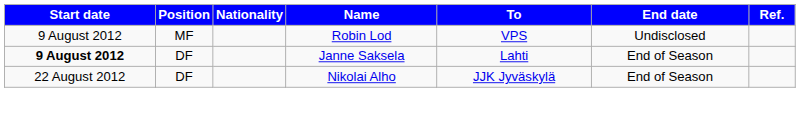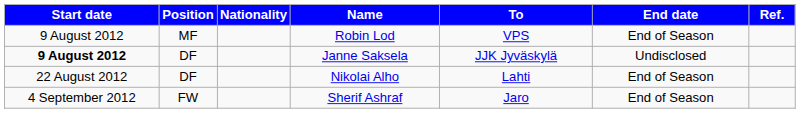 <table class="wikitable"  style="text-align:center; font-size:90%; ">
 <tr>
 <th style="background:#00f; color:white; width:200px;">Start date</th>
 <th style="background:#00f; color:white; width:50px;">Position</th>
 <th style="background:#00f; color:white; width:50px;">Nationality</th>
 <th style="background:#00f; color:white; width:200px;">Name</th>
 <th style="background:#00f; color:white; width:200px;">To</th>
 <th style="background:#00f; color:white; width:200px;">End date</th>
 <th style="background:#00f; color:white; width:50px;">Ref.</th>
 </tr>
 <tr>
 <td>9 August 2012</td>
 <td>MF</td>
 <td></td>
 <td><a href='#'>Robin Lod</a></td>
 <td><a href='#'>VPS</a></td>
-<td>Undisclosed</td>
+<td>End of Season</td>
 <td></td>
 </tr>
 <tr>
 <td><strong>9 August 2012</strong></td>
 <td>DF</td>
 <td></td>
 <td><a href='#'>Janne Saksela</a></td>
-<td><a href='#'>Lahti</a></td>
-<td>End of Season</td>
+<td><a href='#'>JJK Jyväskylä</a></td>
+<td>Undisclosed</td>
 <td></td>
 </tr>
 <tr>
 <td>22 August 2012</td>
 <td>DF</td>
 <td></td>
 <td><a href='#'>Nikolai Alho</a></td>
-<td><a href='#'>JJK Jyväskylä</a></td>
+<td><a href='#'>Lahti</a></td>
+<td>End of Season</td>
+<td></td>
+</tr>
+<tr>
+<td>4 September 2012</td>
+<td>FW</td>
+<td></td>
+<td><a href='#'>Sherif Ashraf</a></td>
+<td><a href='#'>Jaro</a></td>
 <td>End of Season</td>
 <td></td>
 </tr>
 </table>
